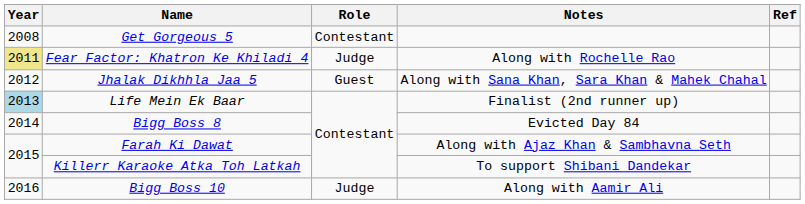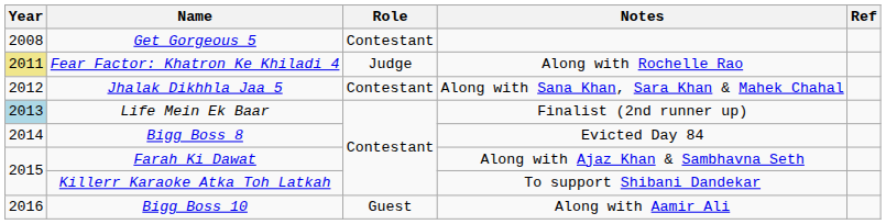 <table class="wikitable" style="text-align:center;">
 <tr>
 <th>Year</th>
 <th>Name</th>
 <th>Role</th>
 <th>Notes</th>
 <th>Ref</th>
 </tr>
 <tr>
 <td>2008</td>
 <td><em><a href='#'>Get Gorgeous 5</a></em></td>
 <td>Contestant</td>
 <td></td>
 <td></td>
 </tr>
 <tr>
 <td style="background: khaki;">2011</td>
 <td><em><a href='#'>Fear Factor: Khatron Ke Khiladi 4</a></em></td>
 <td>Judge</td>
 <td>Along with <a href='#'>Rochelle Rao</a></td>
 <td style="text-align:center;"></td>
 </tr>
 <tr>
 <td>2012</td>
 <td><em><a href='#'>Jhalak Dikhhla Jaa 5</a></em></td>
-<td>Guest</td>
+<td>Contestant</td>
 <td>Along with <a href='#'>Sana Khan</a>, <a href='#'>Sara Khan</a> & <a href='#'>Mahek Chahal</a></td>
 <td></td>
 </tr>
 <tr>
 <td style="background: lightblue;">2013</td>
 <td><em>Life Mein Ek Baar</em></td>
 <td rowspan="4">Contestant</td>
 <td>Finalist (2nd runner up)</td>
 <td style="text-align:center;"></td>
 </tr>
 <tr>
 <td>2014</td>
 <td><em><a href='#'>Bigg Boss 8</a></em></td>
 <td>Evicted Day 84</td>
 <td style="text-align:center;"></td>
 </tr>
 <tr>
 <td rowspan="2">2015</td>
 <td><em><a href='#'>Farah Ki Dawat</a></em></td>
 <td>Along with <a href='#'>Ajaz Khan</a> & <a href='#'>Sambhavna Seth</a></td>
 <td style="text-align:center;"></td>
 </tr>
 <tr>
 <td><em><a href='#'>Killerr Karaoke Atka Toh Latkah</a></em></td>
 <td>To support <a href='#'>Shibani Dandekar</a></td>
 <td style="text-align:center;"></td>
 </tr>
 <tr>
 <td>2016</td>
 <td><em><a href='#'>Bigg Boss 10</a></em></td>
-<td>Judge</td>
+<td>Guest</td>
 <td>Along with <a href='#'>Aamir Ali</a></td>
 <td style="text-align:center;"></td>
 </tr>
 </table>
